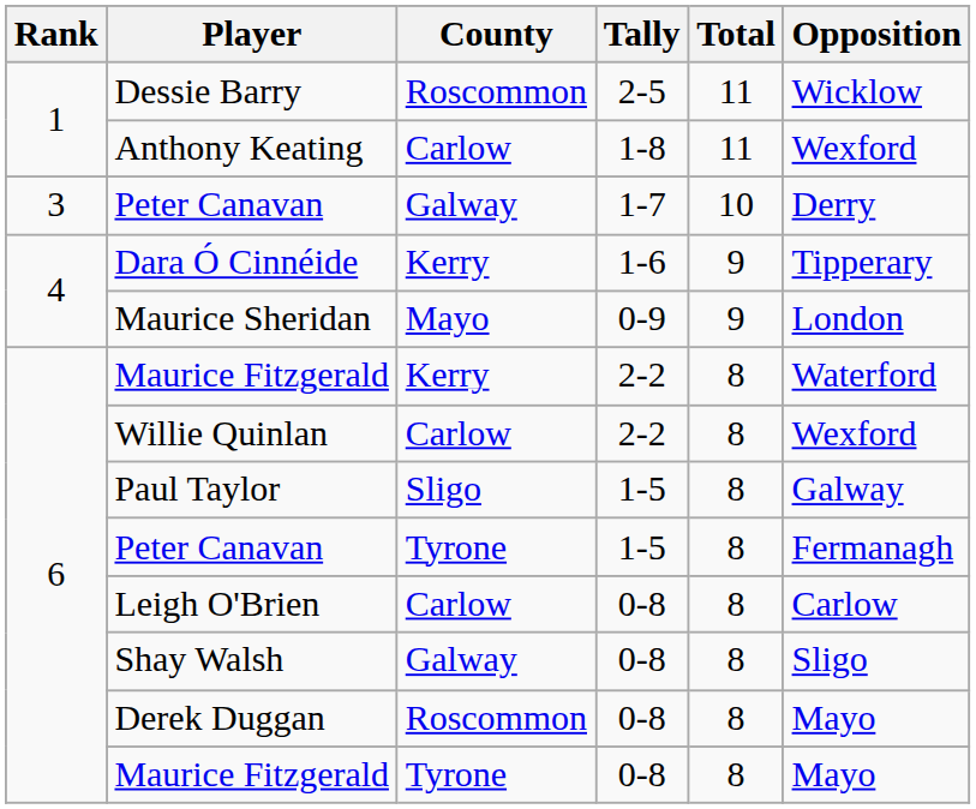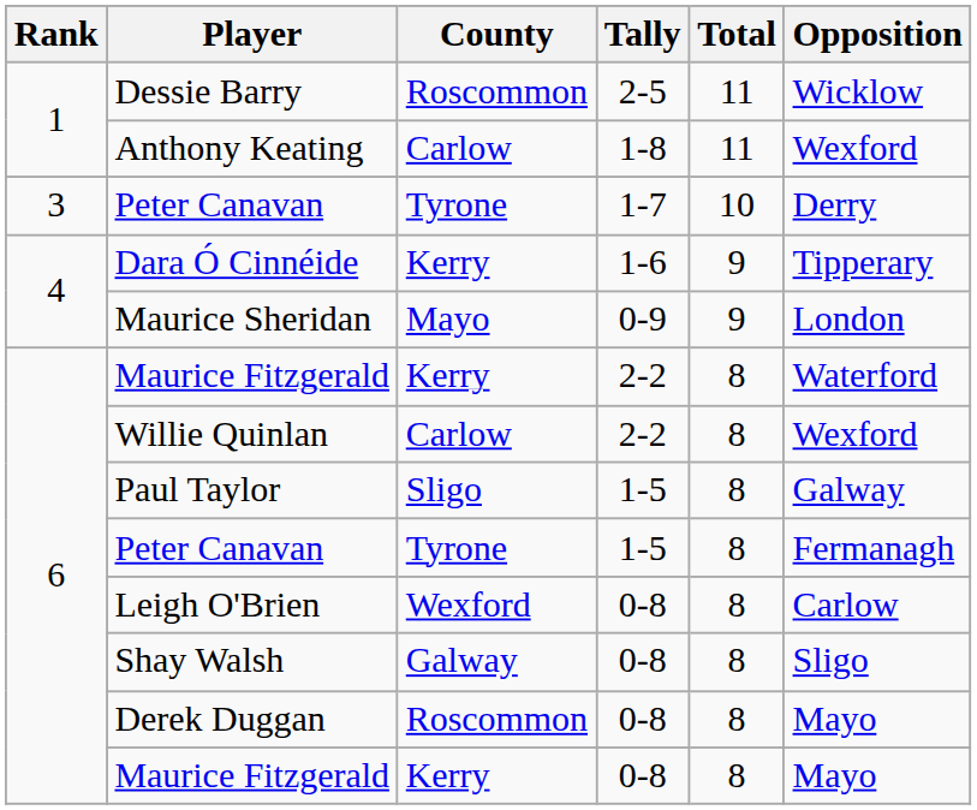 <table class="wikitable">
 <tr>
 <th>Rank</th>
 <th>Player</th>
 <th>County</th>
 <th>Tally</th>
 <th>Total</th>
 <th>Opposition</th>
 </tr>
 <tr>
 <td rowspan=2 align=center>1</td>
 <td>Dessie Barry</td>
 <td><a href='#'>Roscommon</a></td>
 <td align=center>2-5</td>
 <td align=center>11</td>
 <td><a href='#'>Wicklow</a></td>
 </tr>
 <tr>
 <td>Anthony Keating</td>
 <td><a href='#'>Carlow</a></td>
 <td align=center>1-8</td>
 <td align=center>11</td>
 <td><a href='#'>Wexford</a></td>
 </tr>
 <tr>
 <td rowspan=1 align=center>3</td>
 <td><a href='#'>Peter Canavan</a></td>
-<td><a href='#'>Galway</a></td>
+<td><a href='#'>Tyrone</a></td>
 <td align=center>1-7</td>
 <td align=center>10</td>
 <td><a href='#'>Derry</a></td>
 </tr>
 <tr>
 <td rowspan=2 align=center>4</td>
 <td><a href='#'>Dara Ó Cinnéide</a></td>
 <td><a href='#'>Kerry</a></td>
 <td align=center>1-6</td>
 <td align=center>9</td>
 <td><a href='#'>Tipperary</a></td>
 </tr>
 <tr>
 <td>Maurice Sheridan</td>
 <td><a href='#'>Mayo</a></td>
 <td align=center>0-9</td>
 <td align=center>9</td>
 <td><a href='#'>London</a></td>
 </tr>
 <tr>
 <td rowspan=8 align=center>6</td>
 <td><a href='#'>Maurice Fitzgerald</a></td>
 <td><a href='#'>Kerry</a></td>
 <td align=center>2-2</td>
 <td align=center>8</td>
 <td><a href='#'>Waterford</a></td>
 </tr>
 <tr>
 <td>Willie Quinlan</td>
 <td><a href='#'>Carlow</a></td>
 <td align=center>2-2</td>
 <td align=center>8</td>
 <td><a href='#'>Wexford</a></td>
 </tr>
 <tr>
 <td>Paul Taylor</td>
 <td><a href='#'>Sligo</a></td>
 <td align=center>1-5</td>
 <td align=center>8</td>
 <td><a href='#'>Galway</a></td>
 </tr>
 <tr>
 <td><a href='#'>Peter Canavan</a></td>
 <td><a href='#'>Tyrone</a></td>
 <td align=center>1-5</td>
 <td align=center>8</td>
 <td><a href='#'>Fermanagh</a></td>
 </tr>
 <tr>
 <td>Leigh O'Brien</td>
-<td><a href='#'>Carlow</a></td>
+<td><a href='#'>Wexford</a></td>
 <td align=center>0-8</td>
 <td align=center>8</td>
 <td><a href='#'>Carlow</a></td>
 </tr>
 <tr>
 <td>Shay Walsh</td>
 <td><a href='#'>Galway</a></td>
 <td align=center>0-8</td>
 <td align=center>8</td>
 <td><a href='#'>Sligo</a></td>
 </tr>
 <tr>
 <td>Derek Duggan</td>
 <td><a href='#'>Roscommon</a></td>
 <td align=center>0-8</td>
 <td align=center>8</td>
 <td><a href='#'>Mayo</a></td>
 </tr>
 <tr>
 <td><a href='#'>Maurice Fitzgerald</a></td>
-<td><a href='#'>Tyrone</a></td>
+<td><a href='#'>Kerry</a></td>
 <td align=center>0-8</td>
 <td align=center>8</td>
 <td><a href='#'>Mayo</a></td>
 </tr>
 </table>
